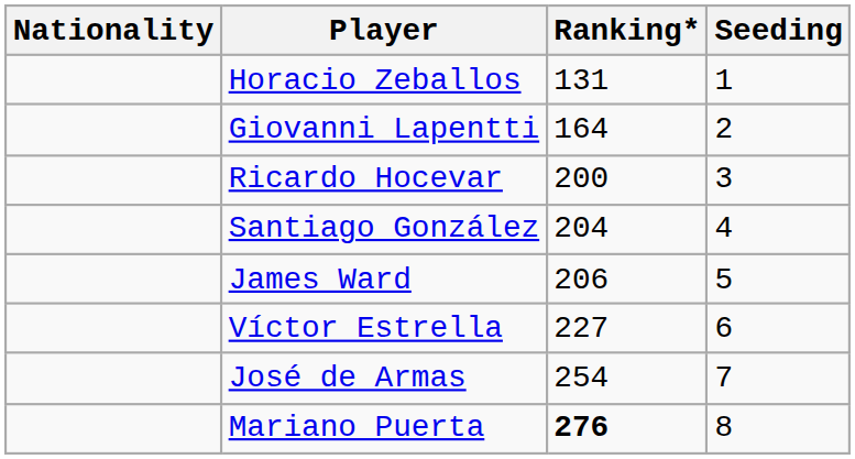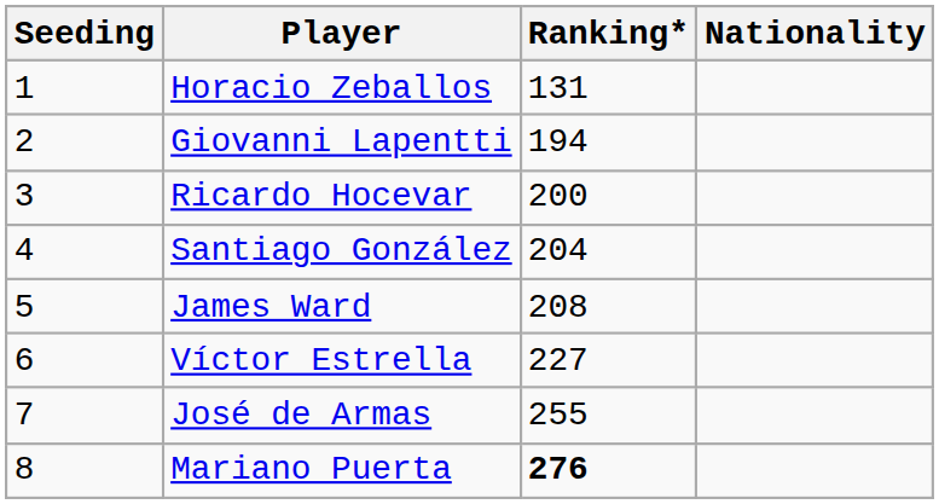 <table class="wikitable" border="1">
 <tr>
-<th>Nationality</th>
+<th>Seeding</th>
 <th>Player</th>
 <th>Ranking*</th>
-<th>Seeding</th>
+<th>Nationality</th>
 </tr>
 <tr>
-<td></td>
+<td>1</td>
 <td><a href='#'>Horacio Zeballos</a></td>
 <td>131</td>
-<td>1</td>
+<td></td>
 </tr>
 <tr>
+<td>2</td>
+<td><a href='#'>Giovanni Lapentti</a></td>
+<td>194</td>
 <td></td>
-<td><a href='#'>Giovanni Lapentti</a></td>
-<td>164</td>
-<td>2</td>
 </tr>
 <tr>
-<td></td>
+<td>3</td>
 <td><a href='#'>Ricardo Hocevar</a></td>
 <td>200</td>
-<td>3</td>
+<td></td>
 </tr>
 <tr>
-<td></td>
+<td>4</td>
 <td><a href='#'>Santiago González</a></td>
 <td>204</td>
-<td>4</td>
+<td></td>
 </tr>
 <tr>
+<td>5</td>
+<td><a href='#'>James Ward</a></td>
+<td>208</td>
 <td></td>
-<td><a href='#'>James Ward</a></td>
-<td>206</td>
-<td>5</td>
 </tr>
 <tr>
-<td></td>
+<td>6</td>
 <td><a href='#'>Víctor Estrella</a></td>
 <td>227</td>
-<td>6</td>
+<td></td>
 </tr>
 <tr>
+<td>7</td>
+<td><a href='#'>José de Armas</a></td>
+<td>255</td>
 <td></td>
-<td><a href='#'>José de Armas</a></td>
-<td>254</td>
-<td>7</td>
 </tr>
 <tr>
-<td></td>
+<td>8</td>
 <td><a href='#'>Mariano Puerta</a></td>
 <td><strong>276</strong></td>
-<td>8</td>
+<td></td>
 </tr>
 </table>
